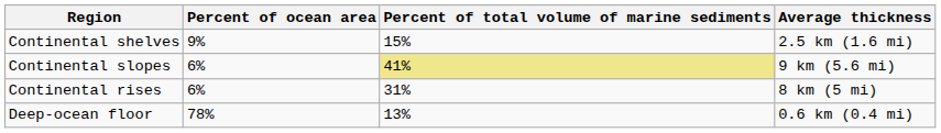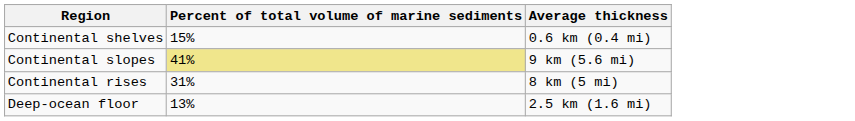 <table class="wikitable">
 <tr>
 <th>Region</th>
-<th>Percent of ocean area</th>
 <th>Percent of total volume of marine sediments</th>
 <th>Average thickness</th>
 </tr>
 <tr>
 <td>Continental shelves</td>
-<td>9%</td>
 <td>15%</td>
-<td>2.5 km (1.6 mi)</td>
+<td>0.6 km (0.4 mi)</td>
 </tr>
 <tr>
 <td>Continental slopes</td>
-<td>6%</td>
 <td style="background: khaki;">41%</td>
 <td>9 km (5.6 mi)</td>
 </tr>
 <tr>
 <td>Continental rises</td>
-<td>6%</td>
 <td>31%</td>
 <td>8 km (5 mi)</td>
 </tr>
 <tr>
 <td>Deep-ocean floor</td>
-<td>78%</td>
 <td>13%</td>
-<td>0.6 km (0.4 mi)</td>
+<td>2.5 km (1.6 mi)</td>
 </tr>
 </table>
